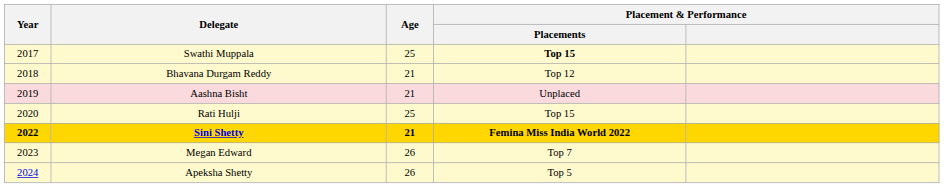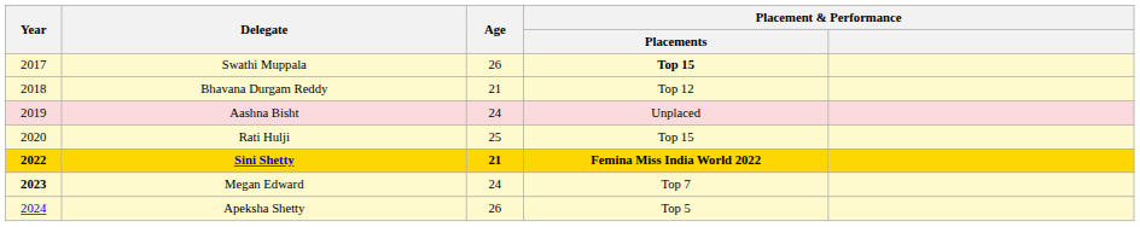 <table class="wikitable" style="text-align:center; line-height:20px; font-size:90%; width:100%;">
 <tr>
 <th rowspan="2"  width=50px>Year</th>
 <th rowspan="2"  width=400px>Delegate</th>
 <th rowspan="2"  width=50px>Age</th>
 <th colspan="2"  width=100px>Placement & Performance</th>
 </tr>
 <tr>
 <th width=300px>Placements</th>
 <th width=300px></th>
 </tr>
 <tr style="background:#FFFACD;">
 <td>2017</td>
 <td>Swathi Muppala</td>
-<td>25</td>
+<td>26</td>
 <td><strong>Top 15</strong></td>
 <td style="background:;"></td>
 </tr>
 <tr style="background:#FFFACD;">
 <td>2018</td>
 <td>Bhavana Durgam Reddy</td>
 <td>21</td>
 <td>Top 12</td>
 <td></td>
 </tr>
 <tr style="background:#FADADD;">
 <td>2019</td>
 <td>Aashna Bisht</td>
-<td>21</td>
+<td>24</td>
 <td>Unplaced</td>
 <td style="background:;"></td>
 </tr>
 <tr style="background:#FFFACD;">
 <td>2020</td>
 <td>Rati Hulji</td>
 <td>25</td>
 <td>Top 15</td>
 <td></td>
 </tr>
 <tr style="background:gold;">
 <td><strong>2022</strong></td>
 <td><strong><a href='#'>Sini Shetty</a></strong></td>
 <td><strong>21</strong></td>
 <td><strong>Femina Miss India World 2022</strong></td>
 <td style="background:;"></td>
 </tr>
 <tr style="background:#FFFACD;">
-<td>2023</td>
+<td><strong>2023</strong></td>
 <td>Megan Edward</td>
-<td>26</td>
+<td>24</td>
 <td>Top 7</td>
 <td style="background:;"></td>
 </tr>
 <tr style="background:#FFFACD;">
 <td><a href='#'>2024</a></td>
 <td>Apeksha Shetty</td>
 <td>26</td>
 <td>Top 5</td>
 <td style="background:;"></td>
 </tr>
 </table>
